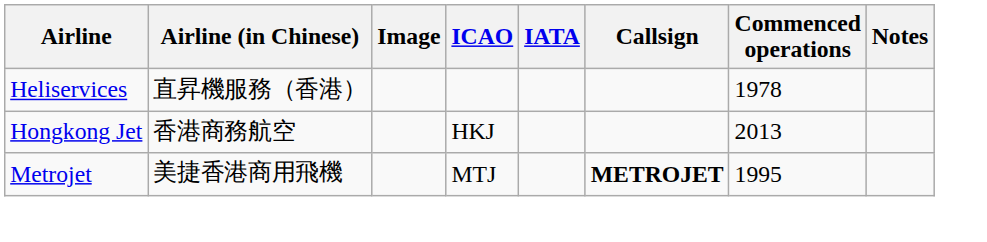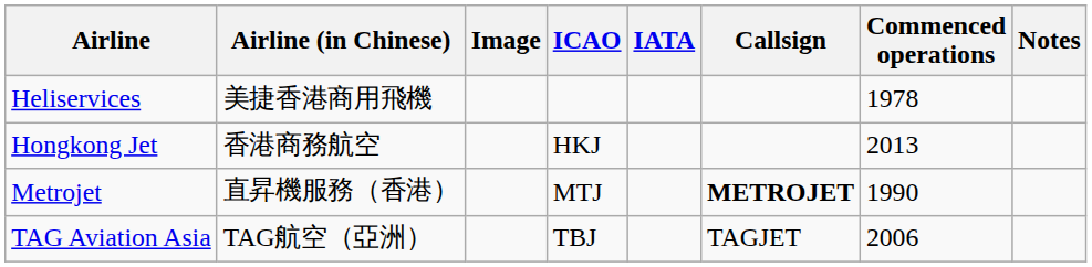 <table class="wikitable sortable">
 <tr valign="middle">
 <th>Airline</th>
 <th>Airline (in Chinese)</th>
 <th>Image</th>
 <th><a href='#'>ICAO</a></th>
 <th><a href='#'>IATA</a></th>
 <th>Callsign</th>
 <th>Commenced<br>operations</th>
 <th>Notes</th>
 </tr>
 <tr>
 <td><a href='#'>Heliservices</a></td>
-<td>直昇機服務（香港）</td>
+<td>美捷香港商用飛機</td>
 <td></td>
 <td></td>
 <td></td>
 <td></td>
 <td>1978</td>
 <td></td>
 </tr>
 <tr>
 <td><a href='#'>Hongkong Jet</a></td>
 <td>香港商務航空</td>
 <td></td>
 <td>HKJ</td>
 <td></td>
 <td></td>
 <td>2013</td>
 <td></td>
 </tr>
 <tr>
 <td><a href='#'>Metrojet</a></td>
-<td>美捷香港商用飛機</td>
+<td>直昇機服務（香港）</td>
 <td></td>
 <td>MTJ</td>
 <td></td>
 <td><strong>METROJET</strong></td>
-<td>1995</td>
+<td>1990</td>
+<td></td>
+</tr>
+<tr>
+<td><a href='#'>TAG Aviation Asia</a></td>
+<td>TAG航空（亞洲）</td>
+<td></td>
+<td>TBJ</td>
+<td></td>
+<td>TAGJET</td>
+<td>2006</td>
 <td></td>
 </tr>
 </table>
